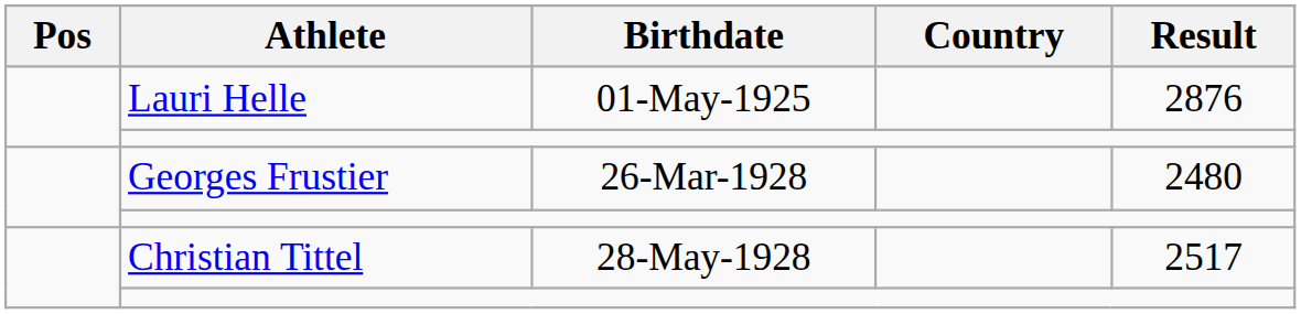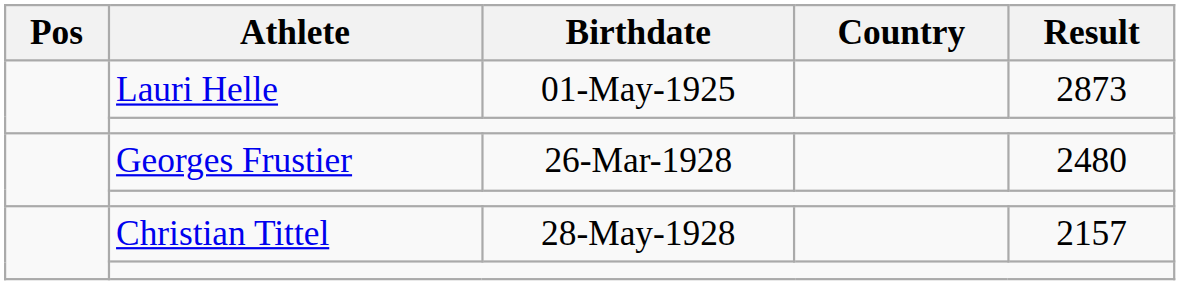 <table class="wikitable"  style="text-align:center; width:60%;">
 <tr>
 <th>Pos</th>
 <th>Athlete</th>
 <th>Birthdate</th>
 <th>Country</th>
 <th>Result</th>
 </tr>
 <tr>
 <td align=center rowspan=2></td>
 <td align=left><a href='#'>Lauri Helle</a></td>
 <td>01-May-1925</td>
 <td align=left></td>
-<td>2876</td>
+<td>2873</td>
 </tr>
 <tr>
 <td colspan=4></td>
 </tr>
 <tr>
 <td align=center rowspan=2></td>
 <td align=left><a href='#'>Georges Frustier</a></td>
 <td>26-Mar-1928</td>
 <td align=left></td>
 <td>2480</td>
 </tr>
 <tr>
 <td colspan=4></td>
 </tr>
 <tr>
 <td align=center rowspan=2></td>
 <td align=left><a href='#'>Christian Tittel</a></td>
 <td>28-May-1928</td>
 <td align=left></td>
-<td>2517</td>
+<td>2157</td>
 </tr>
 <tr>
 <td colspan=4></td>
 </tr>
 </table>
